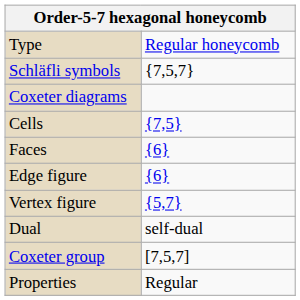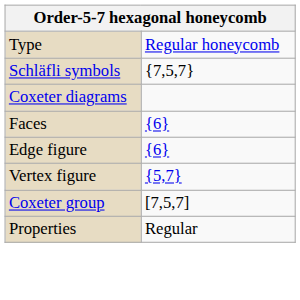 <table class="wikitable" align="right" style="margin-left:10px" width=280>
 <tr>
 <th bgcolor=#e7dcc3 colspan=2>Order-5-7 hexagonal honeycomb</th>
 </tr>
 <tr>
 <td bgcolor=#e7dcc3>Type</td>
 <td><a href='#'>Regular honeycomb</a></td>
 </tr>
 <tr>
 <td bgcolor=#e7dcc3><a href='#'>Schläfli symbols</a></td>
 <td>{7,5,7}</td>
 </tr>
 <tr>
 <td bgcolor=#e7dcc3><a href='#'>Coxeter diagrams</a></td>
 <td></td>
 </tr>
 <tr>
-<td bgcolor=#e7dcc3>Cells</td>
-<td><a href='#'>{7,5}</a> </td>
-</tr>
-<tr>
 <td bgcolor=#e7dcc3>Faces</td>
 <td><a href='#'>{6}</a></td>
 </tr>
 <tr>
 <td bgcolor=#e7dcc3>Edge figure</td>
 <td><a href='#'>{6}</a></td>
 </tr>
 <tr>
 <td bgcolor=#e7dcc3>Vertex figure</td>
 <td><a href='#'>{5,7}</a> </td>
 </tr>
 <tr>
-<td bgcolor=#e7dcc3>Dual</td>
-<td>self-dual</td>
-</tr>
-<tr>
 <td bgcolor=#e7dcc3><a href='#'>Coxeter group</a></td>
 <td>[7,5,7]</td>
 </tr>
 <tr>
 <td bgcolor=#e7dcc3>Properties</td>
 <td>Regular</td>
 </tr>
 </table>
